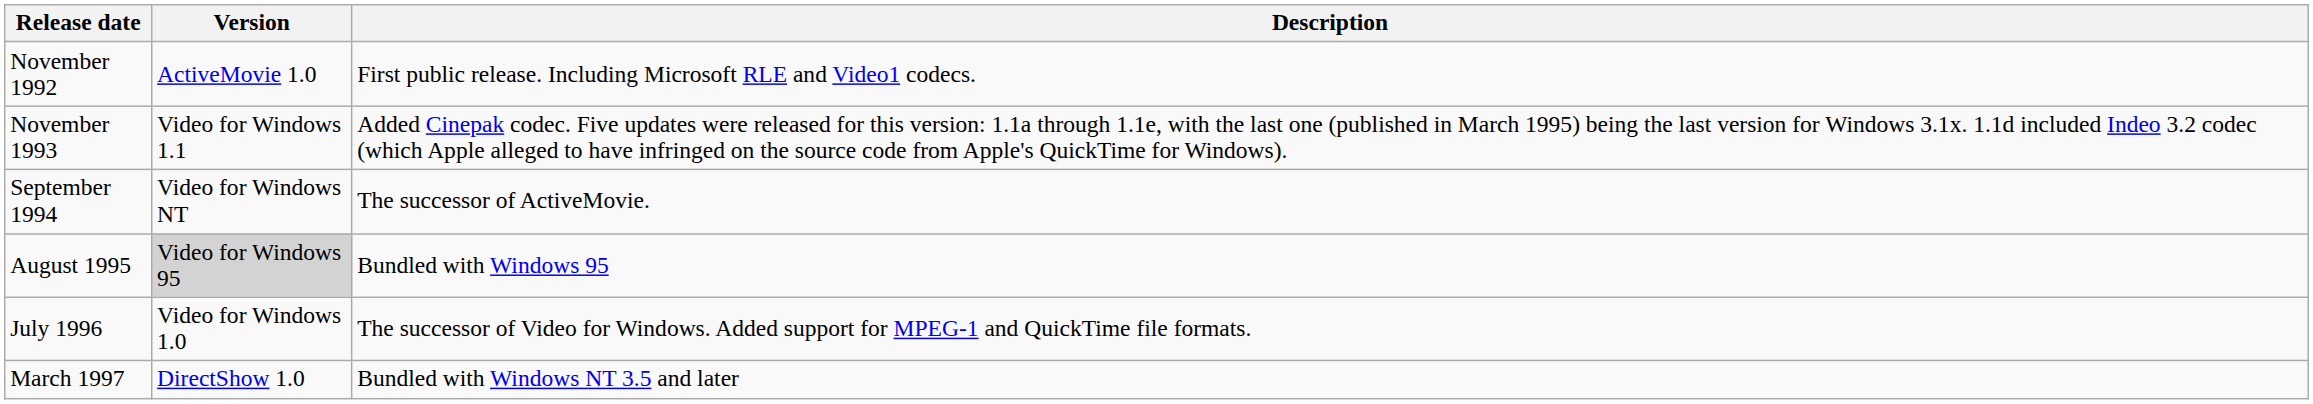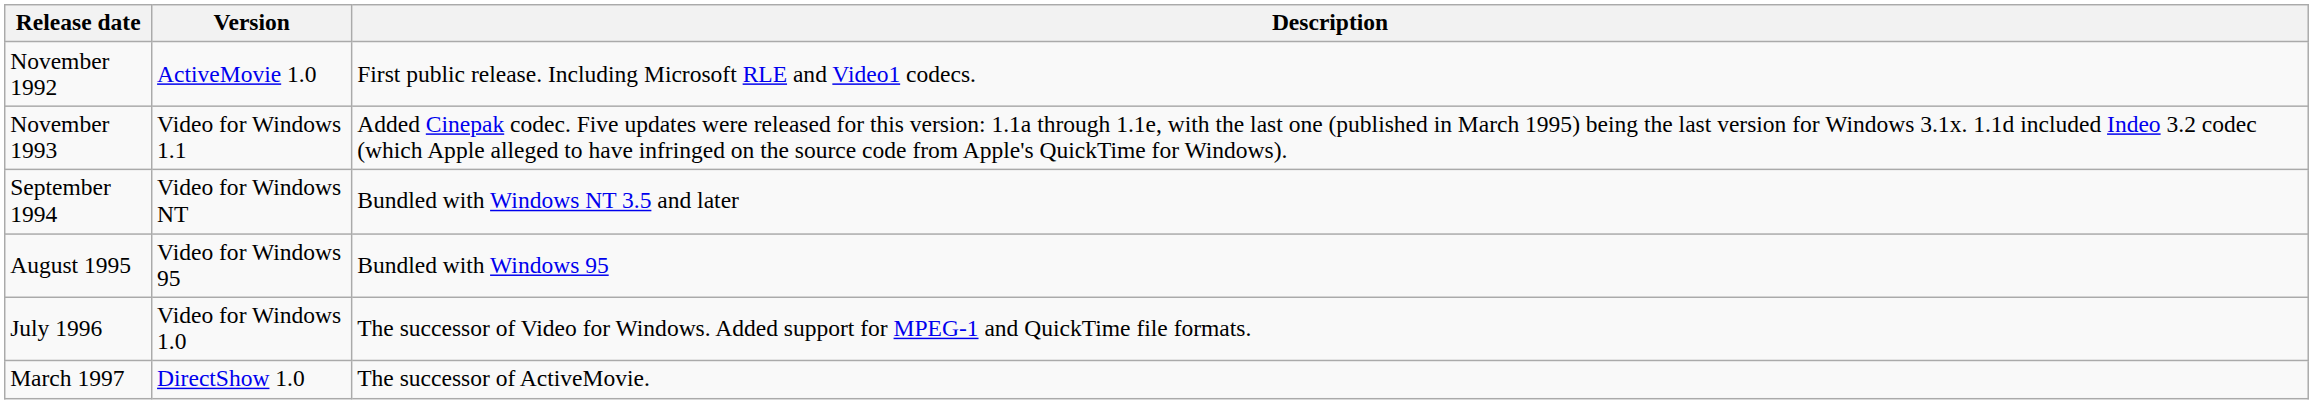 <table class="wikitable">
 <tr>
 <th>Release date</th>
 <th>Version</th>
 <th>Description</th>
 </tr>
 <tr>
 <td>November 1992</td>
 <td><a href='#'>ActiveMovie</a> 1.0</td>
 <td>First public release. Including Microsoft <a href='#'>RLE</a> and <a href='#'>Video1</a> codecs.</td>
 </tr>
 <tr>
 <td>November 1993</td>
 <td>Video for Windows 1.1</td>
 <td>Added <a href='#'>Cinepak</a> codec. Five updates were released for this version: 1.1a through 1.1e, with the last one (published in March 1995) being the last version for Windows 3.1x. 1.1d included <a href='#'>Indeo</a> 3.2 codec (which Apple alleged to have infringed on the source code from Apple's QuickTime for Windows).</td>
 </tr>
 <tr>
 <td>September 1994</td>
 <td>Video for Windows NT</td>
-<td>The successor of ActiveMovie.</td>
+<td>Bundled with <a href='#'>Windows NT 3.5</a> and later</td>
 </tr>
 <tr>
 <td>August 1995</td>
-<td style="background: lightgrey;">Video for Windows 95</td>
+<td>Video for Windows 95</td>
 <td>Bundled with <a href='#'>Windows 95</a></td>
 </tr>
 <tr>
 <td>July 1996</td>
 <td>Video for Windows 1.0</td>
 <td>The successor of Video for Windows. Added support for <a href='#'>MPEG-1</a> and QuickTime file formats.</td>
 </tr>
 <tr>
 <td>March 1997</td>
 <td><a href='#'>DirectShow</a> 1.0</td>
-<td>Bundled with <a href='#'>Windows NT 3.5</a> and later</td>
+<td>The successor of ActiveMovie.</td>
 </tr>
 </table>
